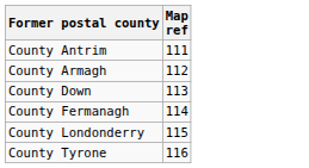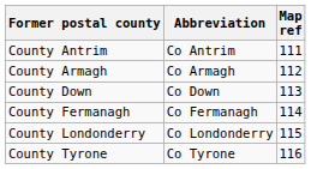 <table class="wikitable">
 <tr>
 <th scope="col">Former postal county</th>
+<th scope="col">Abbreviation</th>
 <th scope="col">Map<br>ref</th>
 </tr>
 <tr>
 <td>County Antrim</td>
+<td>Co Antrim</td>
 <td>111</td>
 </tr>
 <tr>
 <td>County Armagh</td>
+<td>Co Armagh</td>
 <td>112</td>
 </tr>
 <tr>
 <td>County Down</td>
+<td>Co Down</td>
 <td>113</td>
 </tr>
 <tr>
 <td>County Fermanagh</td>
+<td>Co Fermanagh</td>
 <td>114</td>
 </tr>
 <tr>
 <td>County Londonderry</td>
+<td>Co Londonderry</td>
 <td>115</td>
 </tr>
 <tr>
 <td>County Tyrone</td>
+<td>Co Tyrone</td>
 <td>116</td>
 </tr>
 </table>
